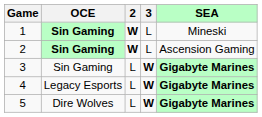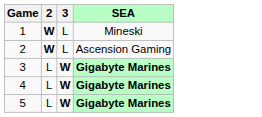 <table class="wikitable" style="text-align:center;">
 <tr>
 <th>Game</th>
-<th>OCE</th>
 <th>2</th>
 <th><strong>3</strong></th>
 <th style="background:#B9FFC5">SEA</th>
 </tr>
 <tr>
 <td>1</td>
-<td style="background:#B9FFC5"><strong>Sin Gaming</strong></td>
 <td><strong>W</strong></td>
 <td>L</td>
 <td>Mineski</td>
 </tr>
 <tr>
 <td>2</td>
-<td style="background:#B9FFC5"><strong>Sin Gaming</strong></td>
 <td><strong>W</strong></td>
 <td>L</td>
 <td>Ascension Gaming</td>
 </tr>
 <tr>
 <td>3</td>
-<td>Sin Gaming</td>
 <td>L</td>
 <td><strong>W</strong></td>
 <td style="background:#B9FFC5"><strong>Gigabyte Marines</strong></td>
 </tr>
 <tr>
 <td>4</td>
-<td>Legacy Esports</td>
 <td>L</td>
 <td><strong>W</strong></td>
 <td style="background:#B9FFC5"><strong>Gigabyte Marines</strong></td>
 </tr>
 <tr>
 <td>5</td>
-<td>Dire Wolves</td>
 <td>L</td>
 <td><strong>W</strong></td>
 <td style="background:#B9FFC5"><strong>Gigabyte Marines</strong></td>
 </tr>
 </table>
